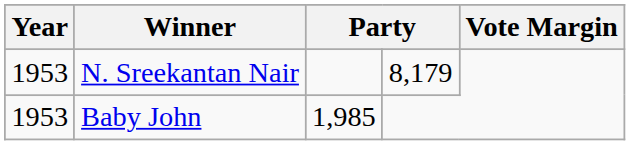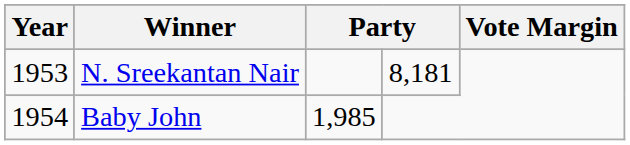 <table class="wikitable sortable">
 <tr>
 <th>Year</th>
 <th>Winner</th>
 <th colspan=2>Party</th>
 <th>Vote Margin</th>
 </tr>
 <tr --->
 <td>1953</td>
 <td><a href='#'>N. Sreekantan Nair</a></td>
 <td></td>
-<td>8,179</td>
+<td>8,181</td>
 </tr>
 <tr --->
-<td>1953</td>
+<td>1954</td>
 <td><a href='#'>Baby John</a></td>
 <td>1,985</td>
 </tr>
 </table>
